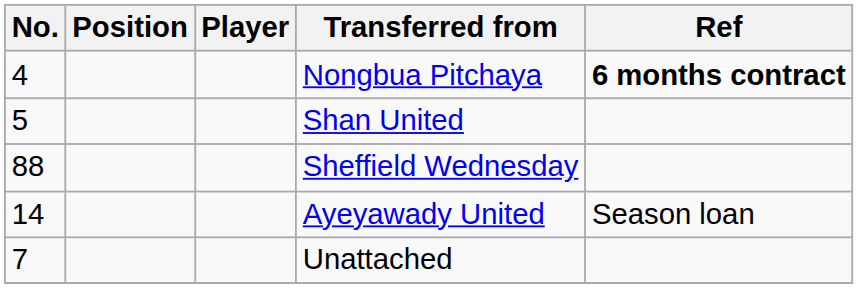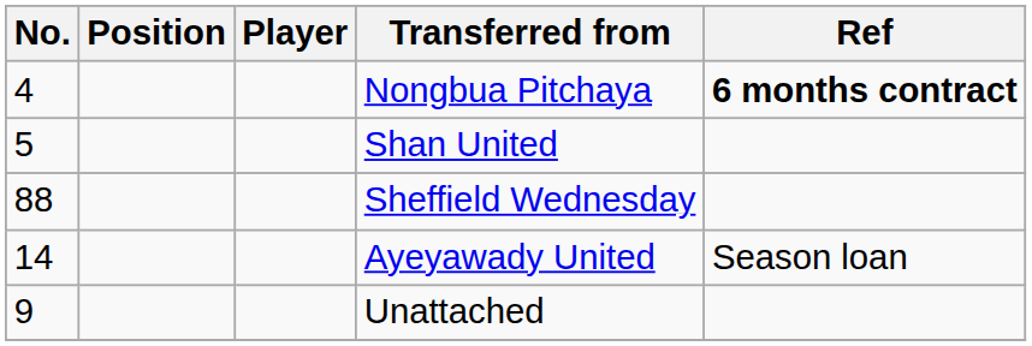 <table class="wikitable plainrowheaders sortable" style="text-align:center; text-align:left">
 <tr>
 <th scope="col">No.</th>
 <th scope="col">Position</th>
 <th scope="col">Player</th>
 <th scope="col">Transferred from</th>
 <th scope="col" class="unsortable">Ref</th>
 </tr>
 <tr>
 <td>4</td>
 <td></td>
 <td></td>
 <td> <a href='#'>Nongbua Pitchaya</a></td>
 <td><strong>6 months contract</strong></td>
 </tr>
 <tr>
 <td>5</td>
 <td></td>
 <td></td>
 <td> <a href='#'>Shan United</a></td>
 <td></td>
 </tr>
 <tr>
 <td>88</td>
 <td></td>
 <td></td>
 <td> <a href='#'>Sheffield Wednesday</a></td>
 <td></td>
 </tr>
 <tr>
 <td>14</td>
 <td></td>
 <td></td>
 <td> <a href='#'>Ayeyawady United</a></td>
 <td>Season loan</td>
 </tr>
 <tr>
-<td>7</td>
+<td>9</td>
 <td></td>
 <td></td>
 <td>Unattached</td>
 <td></td>
 </tr>
 <tr>
 </tr>
 </table>
